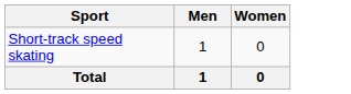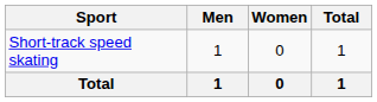 <table class="wikitable" style="text-align:center;">
 <tr>
 <th width=180>Sport</th>
 <th width=55>Men</th>
 <th width=55>Women</th>
+<th width=55>Total</th>
 </tr>
 <tr>
 <td align=left><a href='#'>Short-track speed skating</a></td>
 <td>1</td>
 <td>0</td>
+<td>1</td>
 </tr>
 <tr>
 <th>Total</th>
 <th>1</th>
 <th>0</th>
+<th>1</th>
 </tr>
 </table>
